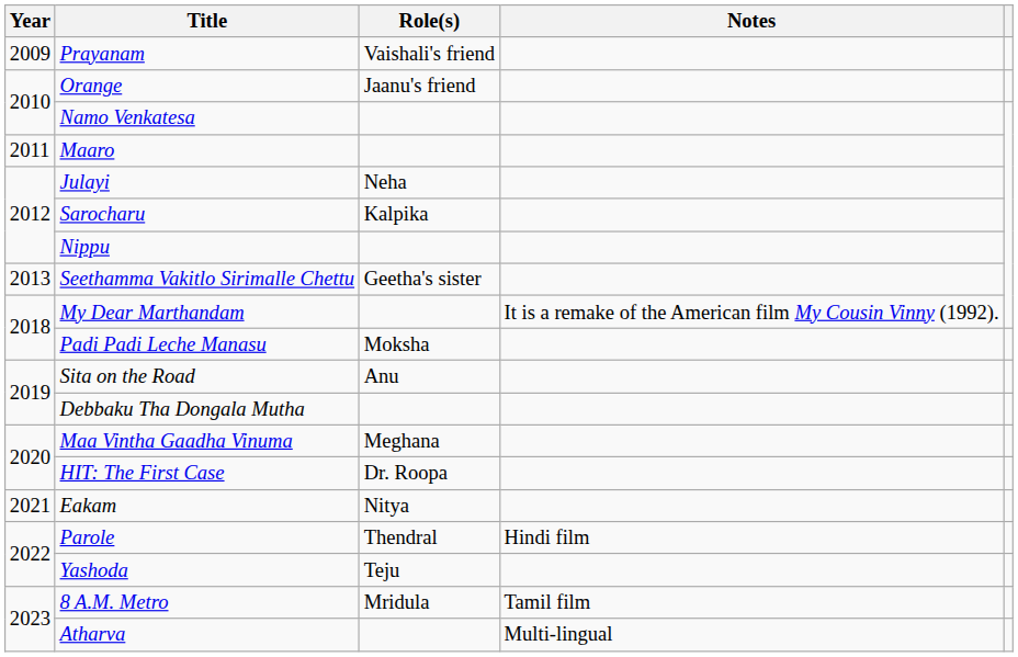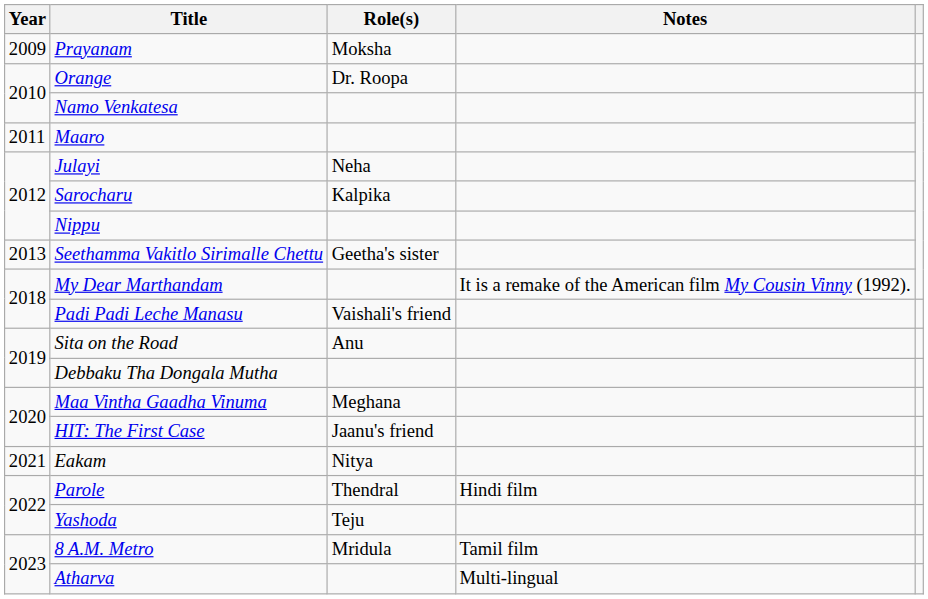 <table class="wikitable sortable">
 <tr>
 <th scope="col">Year</th>
 <th scope="col">Title</th>
 <th scope="col">Role(s)</th>
 <th scope="col">Notes</th>
 <th class="unsortable" scope="col"></th>
 </tr>
 <tr>
 <td>2009</td>
 <td><a href='#'><em>Prayanam</em></a></td>
-<td>Vaishali's friend</td>
+<td>Moksha</td>
 <td></td>
 <td></td>
 </tr>
 <tr>
 <td rowspan="2">2010</td>
 <td><a href='#'><em>Orange</em></a></td>
-<td>Jaanu's friend</td>
+<td>Dr. Roopa</td>
 <td></td>
 <td></td>
 </tr>
 <tr>
 <td><em><a href='#'>Namo Venkatesa</a></em></td>
 <td></td>
 <td></td>
 <td rowspan="7"></td>
 </tr>
 <tr>
 <td>2011</td>
 <td><em><a href='#'>Maaro</a></em></td>
 <td></td>
 <td></td>
 </tr>
 <tr>
 <td rowspan="3">2012</td>
 <td><em><a href='#'>Julayi</a></em></td>
 <td>Neha</td>
 <td></td>
 </tr>
 <tr>
 <td><em><a href='#'>Sarocharu</a></em></td>
 <td>Kalpika</td>
 <td></td>
 </tr>
 <tr>
 <td><em><a href='#'>Nippu</a></em></td>
 <td></td>
 <td></td>
 </tr>
 <tr>
 <td>2013</td>
 <td><em><a href='#'>Seethamma Vakitlo Sirimalle Chettu</a></em></td>
 <td>Geetha's sister</td>
 <td></td>
 </tr>
 <tr>
 <td rowspan="2">2018</td>
 <td><em><a href='#'>My Dear Marthandam</a></em></td>
 <td></td>
 <td>It is a remake of the American film <em><a href='#'>My Cousin Vinny</a></em> (1992).</td>
 </tr>
 <tr>
 <td><em><a href='#'>Padi Padi Leche Manasu</a></em></td>
-<td>Moksha</td>
+<td>Vaishali's friend</td>
 <td></td>
 <td></td>
 </tr>
 <tr>
 <td rowspan="2">2019</td>
 <td><em>Sita on the Road</em></td>
 <td>Anu</td>
 <td></td>
 <td></td>
 </tr>
 <tr>
 <td><em>Debbaku Tha Dongala Mutha</em></td>
 <td></td>
 <td></td>
 <td></td>
 </tr>
 <tr>
 <td rowspan="2">2020</td>
 <td><em><a href='#'>Maa Vintha Gaadha Vinuma</a></em></td>
 <td>Meghana</td>
 <td></td>
 <td></td>
 </tr>
 <tr>
 <td><em><a href='#'>HIT: The First Case</a></em></td>
-<td>Dr. Roopa</td>
+<td>Jaanu's friend</td>
 <td></td>
 <td></td>
 </tr>
 <tr>
 <td>2021</td>
 <td><em>Eakam</em></td>
 <td>Nitya</td>
 <td></td>
 <td></td>
 </tr>
 <tr>
 <td rowspan="2">2022</td>
 <td><a href='#'><em>Parole</em></a></td>
 <td>Thendral</td>
 <td>Hindi film</td>
 <td></td>
 </tr>
 <tr>
 <td><em><a href='#'>Yashoda</a></em></td>
 <td>Teju</td>
 <td></td>
 <td></td>
 </tr>
 <tr>
 <td rowspan="2">2023</td>
 <td><em><a href='#'>8 A.M. Metro</a></em></td>
 <td>Mridula</td>
 <td>Tamil film</td>
 <td></td>
 </tr>
 <tr>
 <td><em><a href='#'>Atharva</a></em></td>
 <td></td>
 <td>Multi-lingual</td>
 <td></td>
 </tr>
 </table>
